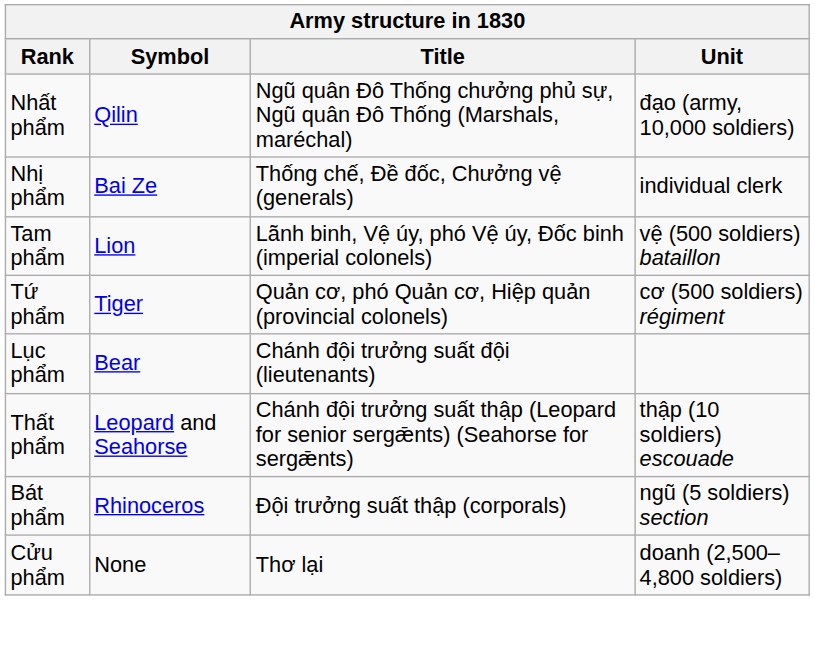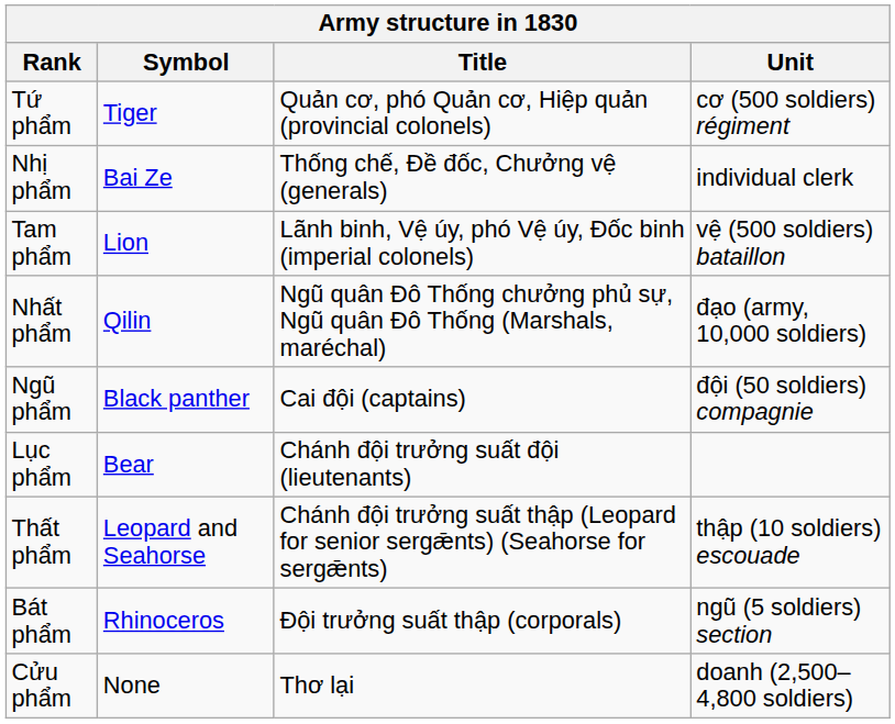 <table class="wikitable" align="center" style="margin: 1em; margin-top: 0;">
 <tr>
 <th colspan="4"><strong>Army structure in 1830</strong></th>
 </tr>
 <tr bgcolor = lightgrey>
 <th>Rank</th>
 <th>Symbol</th>
 <th>Title</th>
 <th>Unit</th>
 </tr>
 <tr>
-<td>Nhất phẩm</td>
-<td><a href='#'>Qilin</a></td>
-<td>Ngũ quân Đô Thống chưởng phủ sự, Ngũ quân Đô Thống (Marshals, maréchal)</td>
-<td>đạo (army, 10,000 soldiers)</td>
+<td>Tứ phẩm</td>
+<td><a href='#'>Tiger</a></td>
+<td>Quản cơ, phó Quản cơ, Hiệp quản (provincial colonels)</td>
+<td>cơ (500 soldiers) <em>régiment</em></td>
 </tr>
 <tr>
 <td>Nhị phẩm</td>
 <td><a href='#'>Bai Ze</a></td>
 <td>Thống chế, Đề đốc, Chưởng vệ (generals)</td>
 <td>individual clerk</td>
 </tr>
 <tr>
 <td>Tam phẩm</td>
 <td><a href='#'>Lion</a></td>
 <td>Lãnh binh, Vệ úy, phó Vệ úy, Đốc binh (imperial colonels)</td>
 <td>vệ (500 soldiers) <em>bataillon</em></td>
 </tr>
 <tr>
-<td>Tứ phẩm</td>
-<td><a href='#'>Tiger</a></td>
-<td>Quản cơ, phó Quản cơ, Hiệp quản (provincial colonels)</td>
-<td>cơ (500 soldiers) <em>régiment</em></td>
+<td>Nhất phẩm</td>
+<td><a href='#'>Qilin</a></td>
+<td>Ngũ quân Đô Thống chưởng phủ sự, Ngũ quân Đô Thống (Marshals, maréchal)</td>
+<td>đạo (army, 10,000 soldiers)</td>
+</tr>
+<tr>
+<td>Ngũ phẩm</td>
+<td><a href='#'>Black panther</a></td>
+<td>Cai đội (captains)</td>
+<td>đội (50 soldiers) <em>compagnie</em></td>
 </tr>
 <tr>
 <td>Lục phẩm</td>
 <td><a href='#'>Bear</a></td>
 <td>Chánh đội trưởng suất đội (lieutenants)</td>
 <td></td>
 </tr>
 <tr>
 <td>Thất phẩm</td>
 <td><a href='#'>Leopard</a> and <a href='#'>Seahorse</a></td>
 <td>Chánh đội trưởng suất thập (Leopard for senior sergǣnts) (Seahorse for sergǣnts)</td>
 <td>thập (10 soldiers) <em>escouade</em></td>
 </tr>
 <tr>
 <td>Bát phẩm</td>
 <td><a href='#'>Rhinoceros</a></td>
 <td>Đội trưởng suất thập (corporals)</td>
 <td>ngũ (5 soldiers) <em>section</em></td>
 </tr>
 <tr>
 <td>Cửu phẩm</td>
 <td>None</td>
 <td>Thơ lại</td>
 <td>doanh (2,500–4,800 soldiers)</td>
 </tr>
 </table>
